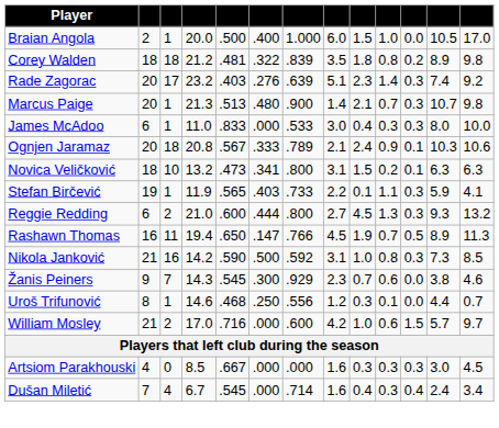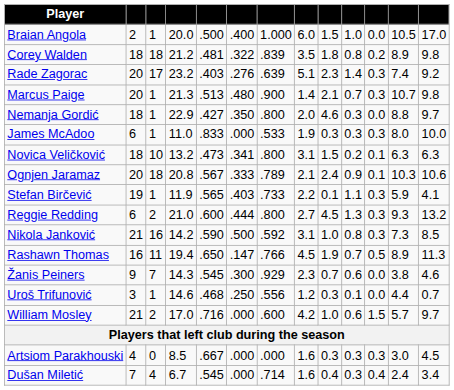 <table class="wikitable sortable">
 <tr>
 <th style="background:#000000; color:white; text-align:center;">Player</th>
 <th style="background:#000000; color:white; text-align:center;"></th>
 <th style="background:#000000; color:white; text-align:center;"></th>
 <th style="background:#000000; color:white; text-align:center;"></th>
 <th style="background:#000000; color:white; text-align:center;"></th>
 <th style="background:#000000; color:white; text-align:center;"></th>
 <th style="background:#000000; color:white; text-align:center;"></th>
 <th style="background:#000000; color:white; text-align:center;"></th>
 <th style="background:#000000; color:white; text-align:center;"></th>
 <th style="background:#000000; color:white; text-align:center;"></th>
 <th style="background:#000000; color:white; text-align:center;"></th>
 <th style="background:#000000; color:white; text-align:center;"></th>
 <th style="background:#000000; color:white; text-align:center;"></th>
 </tr>
 <tr>
 <td><a href='#'>Braian Angola</a></td>
 <td>2</td>
 <td>1</td>
 <td>20.0</td>
 <td>.500</td>
 <td>.400</td>
 <td>1.000</td>
 <td>6.0</td>
 <td>1.5</td>
 <td>1.0</td>
 <td>0.0</td>
 <td>10.5</td>
 <td>17.0</td>
 </tr>
 <tr>
 <td><a href='#'>Corey Walden</a></td>
 <td>18</td>
 <td>18</td>
 <td>21.2</td>
 <td>.481</td>
 <td>.322</td>
 <td>.839</td>
 <td>3.5</td>
 <td>1.8</td>
 <td>0.8</td>
 <td>0.2</td>
 <td>8.9</td>
 <td>9.8</td>
 </tr>
 <tr>
 <td><a href='#'>Rade Zagorac</a></td>
 <td>20</td>
 <td>17</td>
 <td>23.2</td>
 <td>.403</td>
 <td>.276</td>
 <td>.639</td>
 <td>5.1</td>
 <td>2.3</td>
 <td>1.4</td>
 <td>0.3</td>
 <td>7.4</td>
 <td>9.2</td>
 </tr>
 <tr>
 <td><a href='#'>Marcus Paige</a></td>
 <td>20</td>
 <td>1</td>
 <td>21.3</td>
 <td>.513</td>
 <td>.480</td>
 <td>.900</td>
 <td>1.4</td>
 <td>2.1</td>
 <td>0.7</td>
 <td>0.3</td>
 <td>10.7</td>
 <td>9.8</td>
 </tr>
 <tr>
+<td><a href='#'>Nemanja Gordić</a></td>
+<td>18</td>
+<td>1</td>
+<td>22.9</td>
+<td>.427</td>
+<td>.350</td>
+<td>.800</td>
+<td>2.0</td>
+<td>4.6</td>
+<td>0.3</td>
+<td>0.0</td>
+<td>8.8</td>
+<td>9.7</td>
+</tr>
+<tr>
 <td><a href='#'>James McAdoo</a></td>
 <td>6</td>
 <td>1</td>
 <td>11.0</td>
 <td>.833</td>
 <td>.000</td>
 <td>.533</td>
-<td>3.0</td>
-<td>0.4</td>
+<td>1.9</td>
+<td>0.3</td>
 <td>0.3</td>
 <td>0.3</td>
 <td>8.0</td>
 <td>10.0</td>
+</tr>
+<tr>
+<td><a href='#'>Novica Veličković</a></td>
+<td>18</td>
+<td>10</td>
+<td>13.2</td>
+<td>.473</td>
+<td>.341</td>
+<td>.800</td>
+<td>3.1</td>
+<td>1.5</td>
+<td>0.2</td>
+<td>0.1</td>
+<td>6.3</td>
+<td>6.3</td>
 </tr>
 <tr>
 <td><a href='#'>Ognjen Jaramaz</a></td>
 <td>20</td>
 <td>18</td>
 <td>20.8</td>
 <td>.567</td>
 <td>.333</td>
 <td>.789</td>
 <td>2.1</td>
 <td>2.4</td>
 <td>0.9</td>
 <td>0.1</td>
 <td>10.3</td>
 <td>10.6</td>
-</tr>
-<tr>
-<td><a href='#'>Novica Veličković</a></td>
-<td>18</td>
-<td>10</td>
-<td>13.2</td>
-<td>.473</td>
-<td>.341</td>
-<td>.800</td>
-<td>3.1</td>
-<td>1.5</td>
-<td>0.2</td>
-<td>0.1</td>
-<td>6.3</td>
-<td>6.3</td>
 </tr>
 <tr>
 <td><a href='#'>Stefan Birčević</a></td>
 <td>19</td>
 <td>1</td>
 <td>11.9</td>
 <td>.565</td>
 <td>.403</td>
 <td>.733</td>
 <td>2.2</td>
 <td>0.1</td>
 <td>1.1</td>
 <td>0.3</td>
 <td>5.9</td>
 <td>4.1</td>
 </tr>
 <tr>
 <td><a href='#'>Reggie Redding</a></td>
 <td>6</td>
 <td>2</td>
 <td>21.0</td>
 <td>.600</td>
 <td>.444</td>
 <td>.800</td>
 <td>2.7</td>
 <td>4.5</td>
 <td>1.3</td>
 <td>0.3</td>
 <td>9.3</td>
 <td>13.2</td>
 </tr>
 <tr>
+<td><a href='#'>Nikola Janković</a></td>
+<td>21</td>
+<td>16</td>
+<td>14.2</td>
+<td>.590</td>
+<td>.500</td>
+<td>.592</td>
+<td>3.1</td>
+<td>1.0</td>
+<td>0.8</td>
+<td>0.3</td>
+<td>7.3</td>
+<td>8.5</td>
+</tr>
+<tr>
 <td><a href='#'>Rashawn Thomas</a></td>
 <td>16</td>
 <td>11</td>
 <td>19.4</td>
 <td>.650</td>
 <td>.147</td>
 <td>.766</td>
 <td>4.5</td>
 <td>1.9</td>
 <td>0.7</td>
 <td>0.5</td>
 <td>8.9</td>
 <td>11.3</td>
-</tr>
-<tr>
-<td><a href='#'>Nikola Janković</a></td>
-<td>21</td>
-<td>16</td>
-<td>14.2</td>
-<td>.590</td>
-<td>.500</td>
-<td>.592</td>
-<td>3.1</td>
-<td>1.0</td>
-<td>0.8</td>
-<td>0.3</td>
-<td>7.3</td>
-<td>8.5</td>
 </tr>
 <tr>
 <td><a href='#'>Žanis Peiners</a></td>
 <td>9</td>
 <td>7</td>
 <td>14.3</td>
 <td>.545</td>
 <td>.300</td>
 <td>.929</td>
 <td>2.3</td>
 <td>0.7</td>
 <td>0.6</td>
 <td>0.0</td>
 <td>3.8</td>
 <td>4.6</td>
 </tr>
 <tr>
 <td><a href='#'>Uroš Trifunović</a></td>
-<td>8</td>
+<td>3</td>
 <td>1</td>
 <td>14.6</td>
 <td>.468</td>
 <td>.250</td>
 <td>.556</td>
 <td>1.2</td>
 <td>0.3</td>
 <td>0.1</td>
 <td>0.0</td>
 <td>4.4</td>
 <td>0.7</td>
 </tr>
 <tr>
 <td><a href='#'>William Mosley</a></td>
 <td>21</td>
 <td>2</td>
 <td>17.0</td>
 <td>.716</td>
 <td>.000</td>
 <td>.600</td>
 <td>4.2</td>
 <td>1.0</td>
 <td>0.6</td>
 <td>1.5</td>
 <td>5.7</td>
 <td>9.7</td>
 </tr>
 <tr>
 <th colspan="13">Players that left club during the season</th>
 </tr>
 <tr>
 <td><a href='#'>Artsiom Parakhouski</a></td>
 <td>4</td>
 <td>0</td>
 <td>8.5</td>
 <td>.667</td>
 <td>.000</td>
 <td>.000</td>
 <td>1.6</td>
 <td>0.3</td>
 <td>0.3</td>
 <td>0.3</td>
 <td>3.0</td>
 <td>4.5</td>
 </tr>
 <tr>
 <td><a href='#'>Dušan Miletić</a></td>
 <td>7</td>
 <td>4</td>
 <td>6.7</td>
 <td>.545</td>
 <td>.000</td>
 <td>.714</td>
 <td>1.6</td>
 <td>0.4</td>
 <td>0.3</td>
 <td>0.4</td>
 <td>2.4</td>
 <td>3.4</td>
 </tr>
 </table>
